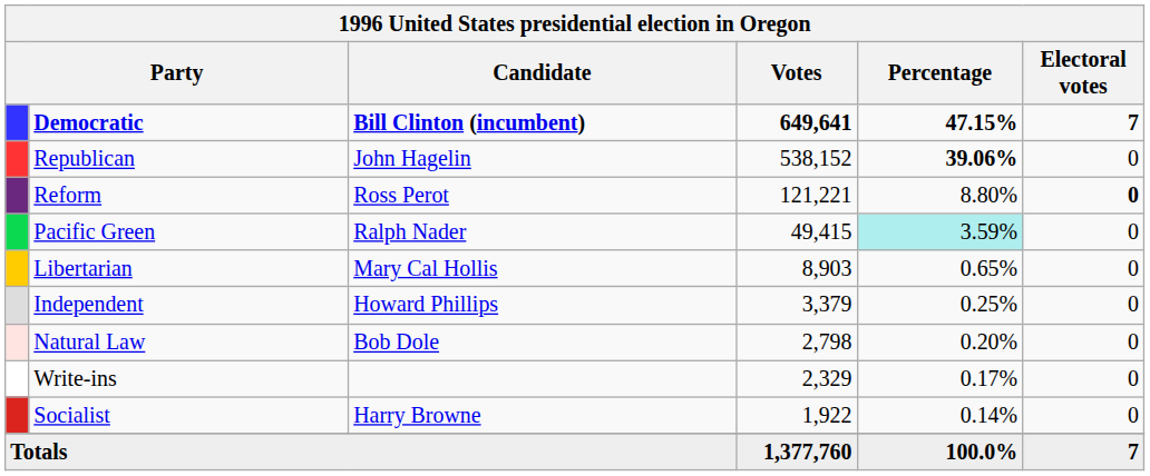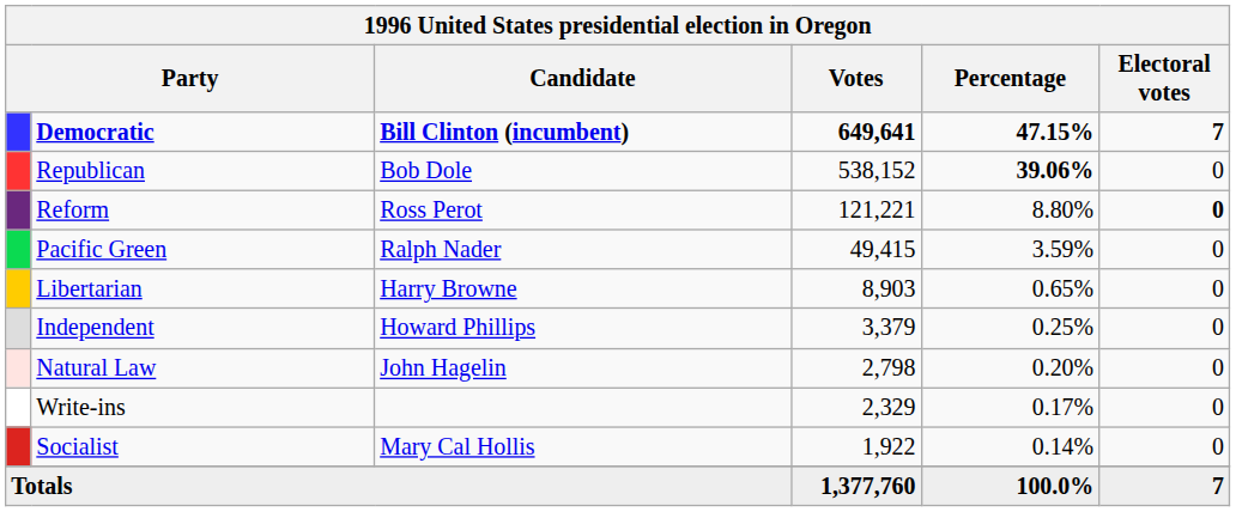 <table class="wikitable" style="font-size: 95%;">
 <tr>
 <th colspan="6">1996 United States presidential election in Oregon</th>
 </tr>
 <tr>
 <th colspan="2" style="width: 15em">Party</th>
 <th style="width: 17em">Candidate</th>
 <th style="width: 5em">Votes</th>
 <th style="width: 7em">Percentage</th>
 <th style="width: 5em">Electoral votes</th>
 </tr>
 <tr>
 <th style="background-color:#3333FF; width: 3px"></th>
 <td style="width: 130px"><strong><a href='#'>Democratic</a></strong></td>
 <td><strong><a href='#'>Bill Clinton</a> (<a href='#'>incumbent</a>)</strong></td>
 <td align="right"><strong>649,641</strong></td>
 <td align="right"><strong>47.15%</strong></td>
 <td align="right"><strong>7</strong></td>
 </tr>
 <tr>
 <th style="background-color:#FF3333; width: 3px"></th>
 <td style="width: 130px"><a href='#'>Republican</a></td>
-<td><a href='#'>John Hagelin</a></td>
+<td><a href='#'>Bob Dole</a></td>
 <td align="right">538,152</td>
 <td align="right"><strong>39.06%</strong></td>
 <td align="right">0</td>
 </tr>
 <tr>
 <th style="background-color:#6A287E; width: 3px"></th>
 <td style="width: 130px"><a href='#'>Reform</a></td>
 <td><a href='#'>Ross Perot</a></td>
 <td align="right">121,221</td>
 <td align="right">8.80%</td>
 <td align="right"><strong>0</strong></td>
 </tr>
 <tr>
 <th style="background-color:#0BDA51; width: 3px"></th>
 <td style="width: 130px"><a href='#'>Pacific Green</a></td>
 <td><a href='#'>Ralph Nader</a></td>
 <td align="right">49,415</td>
-<td align="right" style="background: paleturquoise;">3.59%</td>
+<td align="right">3.59%</td>
 <td align="right">0</td>
 </tr>
 <tr>
 <th style="background-color:#FFCC00; width: 3px"></th>
 <td style="width: 130px"><a href='#'>Libertarian</a></td>
-<td><a href='#'>Mary Cal Hollis</a></td>
+<td><a href='#'>Harry Browne</a></td>
 <td align="right">8,903</td>
 <td align="right">0.65%</td>
 <td align="right">0</td>
 </tr>
 <tr>
 <th style="background-color:#DDDDDD; width: 3px"></th>
 <td style="width: 130px"><a href='#'>Independent</a></td>
 <td><a href='#'>Howard Phillips</a></td>
 <td align="right">3,379</td>
 <td align="right">0.25%</td>
 <td align="right">0</td>
 </tr>
 <tr>
 <th style="background-color:#ffe4e1; width: 3px"></th>
 <td style="width: 130px"><a href='#'>Natural Law</a></td>
-<td><a href='#'>Bob Dole</a></td>
+<td><a href='#'>John Hagelin</a></td>
 <td align="right">2,798</td>
 <td align="right">0.20%</td>
 <td align="right">0</td>
 </tr>
 <tr>
 <th style="background-color:#FFFFFF; width: 3px"></th>
 <td style="width: 130px">Write-ins</td>
 <td></td>
 <td align="right">2,329</td>
 <td align="right">0.17%</td>
 <td align="right">0</td>
 </tr>
 <tr>
 <th style="background-color:#DC241F; width: 3px"></th>
 <td style="width: 130px"><a href='#'>Socialist</a></td>
-<td><a href='#'>Harry Browne</a></td>
+<td><a href='#'>Mary Cal Hollis</a></td>
 <td align="right">1,922</td>
 <td align="right">0.14%</td>
 <td align="right">0</td>
 </tr>
 <tr>
 </tr>
 <tr bgcolor="#EEEEEE">
 <td colspan="3" align="left"><strong>Totals</strong></td>
 <td align="right"><strong>1,377,760</strong></td>
 <td align="right"><strong>100.0%</strong></td>
 <td align="right"><strong>7</strong></td>
 </tr>
 </table>
